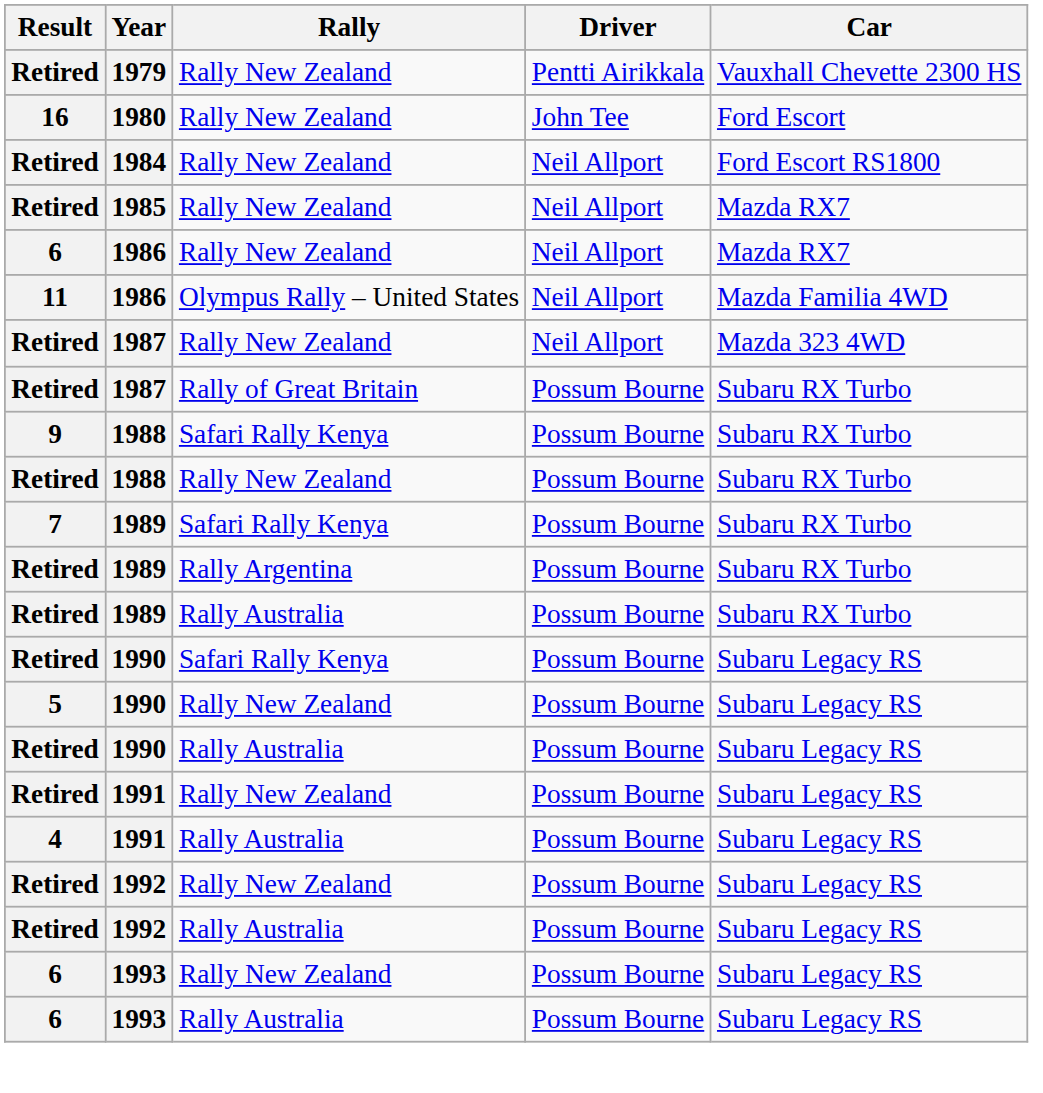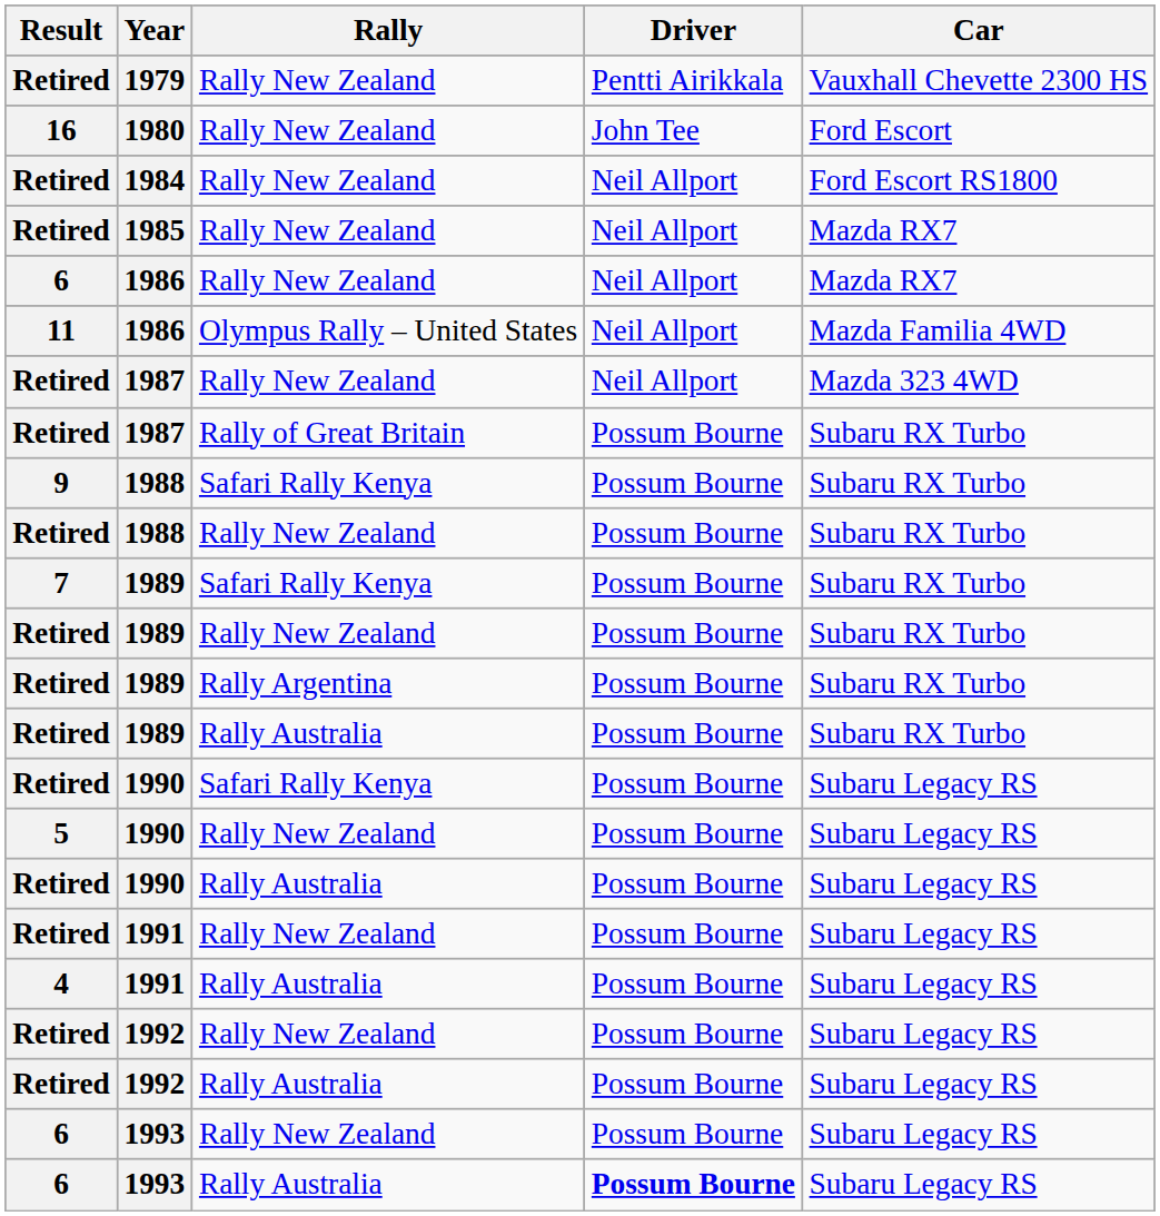 <table class="wikitable" style="font-size: 95%;">
 <tr>
 <th>Result</th>
 <th>Year</th>
 <th>Rally</th>
 <th>Driver</th>
 <th>Car</th>
 </tr>
 <tr>
 <th>Retired</th>
 <th>1979</th>
 <td><a href='#'>Rally New Zealand</a></td>
 <td><a href='#'>Pentti Airikkala</a></td>
 <td><a href='#'>Vauxhall Chevette 2300 HS</a></td>
 </tr>
 <tr>
 <th>16</th>
 <th>1980</th>
 <td><a href='#'>Rally New Zealand</a></td>
 <td><a href='#'>John Tee</a></td>
 <td><a href='#'>Ford Escort</a></td>
 </tr>
 <tr>
 <th>Retired</th>
 <th>1984</th>
 <td><a href='#'>Rally New Zealand</a></td>
 <td><a href='#'>Neil Allport</a></td>
 <td><a href='#'>Ford Escort RS1800</a></td>
 </tr>
 <tr>
 <th>Retired</th>
 <th>1985</th>
 <td><a href='#'>Rally New Zealand</a></td>
 <td><a href='#'>Neil Allport</a></td>
 <td><a href='#'>Mazda RX7</a></td>
 </tr>
 <tr>
 <th>6</th>
 <th>1986</th>
 <td><a href='#'>Rally New Zealand</a></td>
 <td><a href='#'>Neil Allport</a></td>
 <td><a href='#'>Mazda RX7</a></td>
 </tr>
 <tr>
 <th>11</th>
 <th>1986</th>
 <td><a href='#'>Olympus Rally</a> – United States</td>
 <td><a href='#'>Neil Allport</a></td>
 <td><a href='#'>Mazda Familia 4WD</a></td>
 </tr>
 <tr>
 <th>Retired</th>
 <th>1987</th>
 <td><a href='#'>Rally New Zealand</a></td>
 <td><a href='#'>Neil Allport</a></td>
 <td><a href='#'>Mazda 323 4WD</a></td>
 </tr>
 <tr>
 <th>Retired</th>
 <th>1987</th>
 <td><a href='#'>Rally of Great Britain</a></td>
 <td><a href='#'>Possum Bourne</a></td>
 <td><a href='#'>Subaru RX Turbo</a></td>
 </tr>
 <tr>
 <th>9</th>
 <th>1988</th>
 <td><a href='#'>Safari Rally Kenya</a></td>
 <td><a href='#'>Possum Bourne</a></td>
 <td><a href='#'>Subaru RX Turbo</a></td>
 </tr>
 <tr>
 <th>Retired</th>
 <th>1988</th>
 <td><a href='#'>Rally New Zealand</a></td>
 <td><a href='#'>Possum Bourne</a></td>
 <td><a href='#'>Subaru RX Turbo</a></td>
 </tr>
 <tr>
 <th>7</th>
 <th>1989</th>
 <td><a href='#'>Safari Rally Kenya</a></td>
 <td><a href='#'>Possum Bourne</a></td>
 <td><a href='#'>Subaru RX Turbo</a></td>
 </tr>
 <tr>
 <th>Retired</th>
 <th>1989</th>
+<td><a href='#'>Rally New Zealand</a></td>
+<td><a href='#'>Possum Bourne</a></td>
+<td><a href='#'>Subaru RX Turbo</a></td>
+</tr>
+<tr>
+<th>Retired</th>
+<th>1989</th>
 <td><a href='#'>Rally Argentina</a></td>
 <td><a href='#'>Possum Bourne</a></td>
 <td><a href='#'>Subaru RX Turbo</a></td>
 </tr>
 <tr>
 <th>Retired</th>
 <th>1989</th>
 <td><a href='#'>Rally Australia</a></td>
 <td><a href='#'>Possum Bourne</a></td>
 <td><a href='#'>Subaru RX Turbo</a></td>
 </tr>
 <tr>
 <th>Retired</th>
 <th>1990</th>
 <td><a href='#'>Safari Rally Kenya</a></td>
 <td><a href='#'>Possum Bourne</a></td>
 <td><a href='#'>Subaru Legacy RS</a></td>
 </tr>
 <tr>
 <th>5</th>
 <th>1990</th>
 <td><a href='#'>Rally New Zealand</a></td>
 <td><a href='#'>Possum Bourne</a></td>
 <td><a href='#'>Subaru Legacy RS</a></td>
 </tr>
 <tr>
 <th>Retired</th>
 <th>1990</th>
 <td><a href='#'>Rally Australia</a></td>
 <td><a href='#'>Possum Bourne</a></td>
 <td><a href='#'>Subaru Legacy RS</a></td>
 </tr>
 <tr>
 <th>Retired</th>
 <th>1991</th>
 <td><a href='#'>Rally New Zealand</a></td>
 <td><a href='#'>Possum Bourne</a></td>
 <td><a href='#'>Subaru Legacy RS</a></td>
 </tr>
 <tr>
 <th>4</th>
 <th>1991</th>
 <td><a href='#'>Rally Australia</a></td>
 <td><a href='#'>Possum Bourne</a></td>
 <td><a href='#'>Subaru Legacy RS</a></td>
 </tr>
 <tr>
 <th>Retired</th>
 <th>1992</th>
 <td><a href='#'>Rally New Zealand</a></td>
 <td><a href='#'>Possum Bourne</a></td>
 <td><a href='#'>Subaru Legacy RS</a></td>
 </tr>
 <tr>
 <th>Retired</th>
 <th>1992</th>
 <td><a href='#'>Rally Australia</a></td>
 <td><a href='#'>Possum Bourne</a></td>
 <td><a href='#'>Subaru Legacy RS</a></td>
 </tr>
 <tr>
 <th>6</th>
 <th>1993</th>
 <td><a href='#'>Rally New Zealand</a></td>
 <td><a href='#'>Possum Bourne</a></td>
 <td><a href='#'>Subaru Legacy RS</a></td>
 </tr>
 <tr>
 <th>6</th>
 <th>1993</th>
 <td><a href='#'>Rally Australia</a></td>
-<td><a href='#'>Possum Bourne</a></td>
+<td><strong><a href='#'>Possum Bourne</a></strong></td>
 <td><a href='#'>Subaru Legacy RS</a></td>
 </tr>
 </table>
